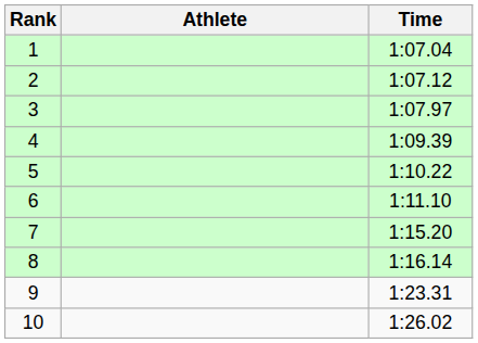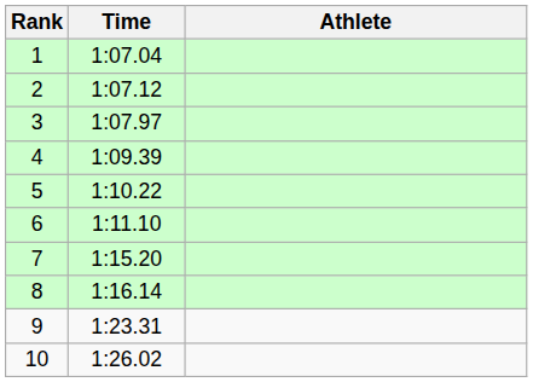 <table class=wikitable style="text-align:center">
 <tr>
 <th width=40>Rank</th>
+<th width=80>Time</th>
 <th width=250>Athlete</th>
-<th width=80>Time</th>
 </tr>
 <tr bgcolor="ccffcc">
 <td>1</td>
+<td>1:07.04</td>
 <td align=left></td>
-<td>1:07.04</td>
 </tr>
 <tr bgcolor="ccffcc">
 <td>2</td>
+<td>1:07.12</td>
 <td align=left></td>
-<td>1:07.12</td>
 </tr>
 <tr bgcolor="ccffcc">
 <td>3</td>
+<td>1:07.97</td>
 <td align=left></td>
-<td>1:07.97</td>
 </tr>
 <tr bgcolor="ccffcc">
 <td>4</td>
+<td>1:09.39</td>
 <td align=left></td>
-<td>1:09.39</td>
 </tr>
 <tr bgcolor="ccffcc">
 <td>5</td>
+<td>1:10.22</td>
 <td align=left></td>
-<td>1:10.22</td>
 </tr>
 <tr bgcolor="ccffcc">
 <td>6</td>
+<td>1:11.10</td>
 <td align=left></td>
-<td>1:11.10</td>
 </tr>
 <tr bgcolor="ccffcc">
 <td>7</td>
+<td>1:15.20</td>
 <td align=left></td>
-<td>1:15.20</td>
 </tr>
 <tr bgcolor="ccffcc">
 <td>8</td>
+<td>1:16.14</td>
 <td align=left></td>
-<td>1:16.14</td>
 </tr>
 <tr>
 <td>9</td>
+<td>1:23.31</td>
 <td align=left></td>
-<td>1:23.31</td>
 </tr>
 <tr>
 <td>10</td>
+<td>1:26.02</td>
 <td align=left></td>
-<td>1:26.02</td>
 </tr>
 </table>
